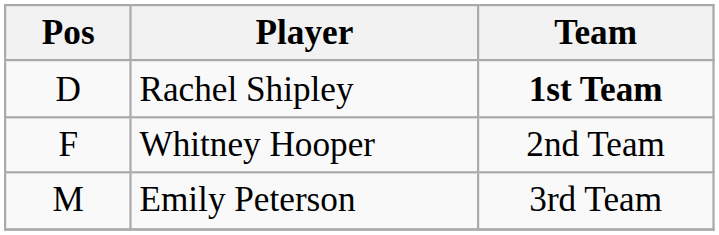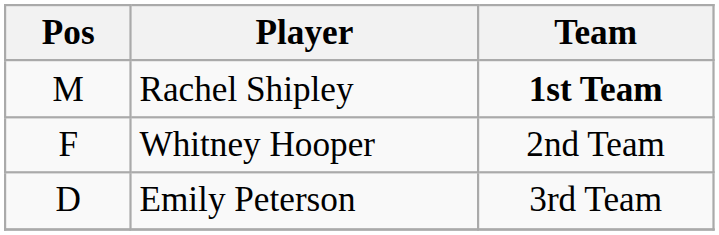 <table class="wikitable">
 <tr>
 <th scope="col" width="50">Pos</th>
 <th scope="col" width="150">Player</th>
 <th scope="col" width="100">Team</th>
 </tr>
 <tr>
-<td align="center">D</td>
+<td align="center">M</td>
 <td>Rachel Shipley</td>
 <td align="center"><strong>1st Team</strong></td>
 </tr>
 <tr>
 <td align="center">F</td>
 <td>Whitney Hooper</td>
 <td align="center">2nd Team</td>
 </tr>
 <tr>
-<td align="center">M</td>
+<td align="center">D</td>
 <td>Emily Peterson</td>
 <td align="center">3rd Team</td>
 </tr>
 <tr>
 </tr>
 </table>
